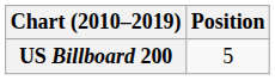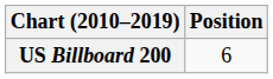 <table class="wikitable plainrowheaders" style="text-align:center">
 <tr>
 <th scope="col">Chart (2010–2019)</th>
 <th scope="col">Position</th>
 </tr>
 <tr>
 <th scope="row">US <em>Billboard</em> 200</th>
-<td>5</td>
+<td>6</td>
 </tr>
 </table>
